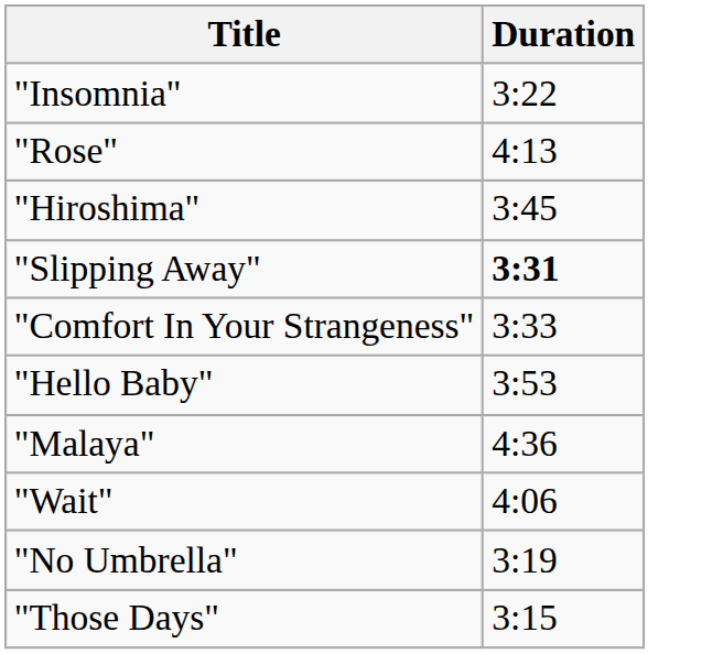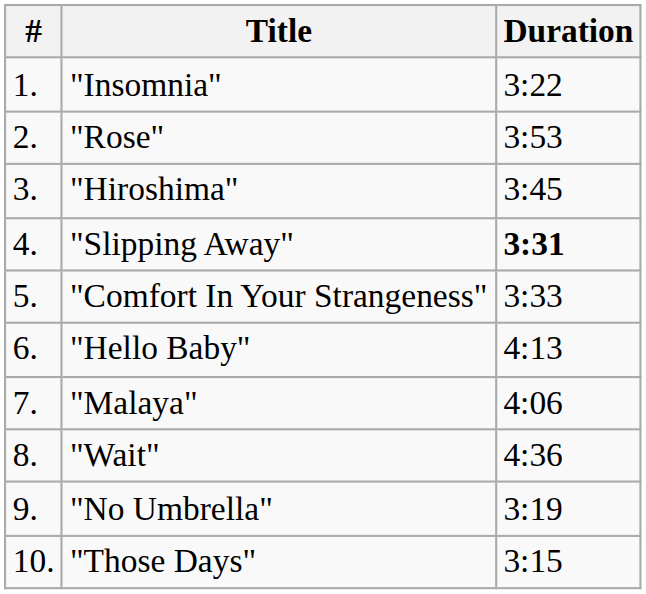 <table class="wikitable">
 <tr>
+<th width="20">#</th>
 <th width="200">Title</th>
 <th>Duration</th>
 </tr>
 <tr>
+<td>1.</td>
 <td>"Insomnia"</td>
 <td>3:22</td>
 </tr>
 <tr>
+<td>2.</td>
 <td>"Rose"</td>
-<td>4:13</td>
+<td>3:53</td>
 </tr>
 <tr>
+<td>3.</td>
 <td>"Hiroshima"</td>
 <td>3:45</td>
 </tr>
 <tr>
+<td>4.</td>
 <td>"Slipping Away"</td>
 <td><strong>3:31</strong></td>
 </tr>
 <tr>
+<td>5.</td>
 <td>"Comfort In Your Strangeness"</td>
 <td>3:33</td>
 </tr>
 <tr>
+<td>6.</td>
 <td>"Hello Baby"</td>
-<td>3:53</td>
+<td>4:13</td>
 </tr>
 <tr>
+<td>7.</td>
 <td>"Malaya"</td>
+<td>4:06</td>
+</tr>
+<tr>
+<td>8.</td>
+<td>"Wait"</td>
 <td>4:36</td>
 </tr>
 <tr>
-<td>"Wait"</td>
-<td>4:06</td>
-</tr>
-<tr>
+<td>9.</td>
 <td>"No Umbrella"</td>
 <td>3:19</td>
 </tr>
 <tr>
+<td>10.</td>
 <td>"Those Days"</td>
 <td>3:15</td>
 </tr>
 </table>
